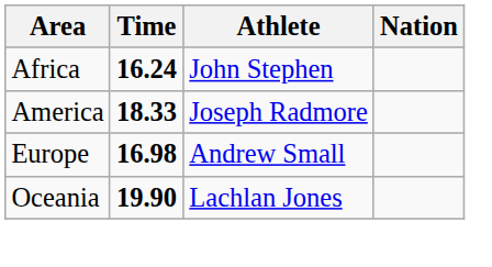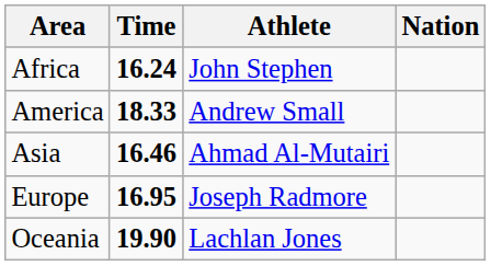 <table class="wikitable">
 <tr>
 <th>Area</th>
 <th>Time</th>
 <th>Athlete</th>
 <th>Nation</th>
 </tr>
 <tr>
 <td>Africa</td>
 <td><strong>16.24</strong> </td>
 <td><a href='#'>John Stephen</a></td>
 <td></td>
 </tr>
 <tr>
 <td>America</td>
 <td><strong>18.33</strong></td>
-<td><a href='#'>Joseph Radmore</a></td>
+<td><a href='#'>Andrew Small</a></td>
+<td></td>
+</tr>
+<tr>
+<td>Asia</td>
+<td><strong>16.46</strong></td>
+<td><a href='#'>Ahmad Al-Mutairi</a></td>
 <td></td>
 </tr>
 <tr>
 <td>Europe</td>
-<td><strong>16.98</strong></td>
-<td><a href='#'>Andrew Small</a></td>
+<td><strong>16.95</strong></td>
+<td><a href='#'>Joseph Radmore</a></td>
 <td></td>
 </tr>
 <tr>
 <td>Oceania</td>
 <td><strong>19.90</strong></td>
 <td><a href='#'>Lachlan Jones</a></td>
 <td></td>
 </tr>
 </table>
